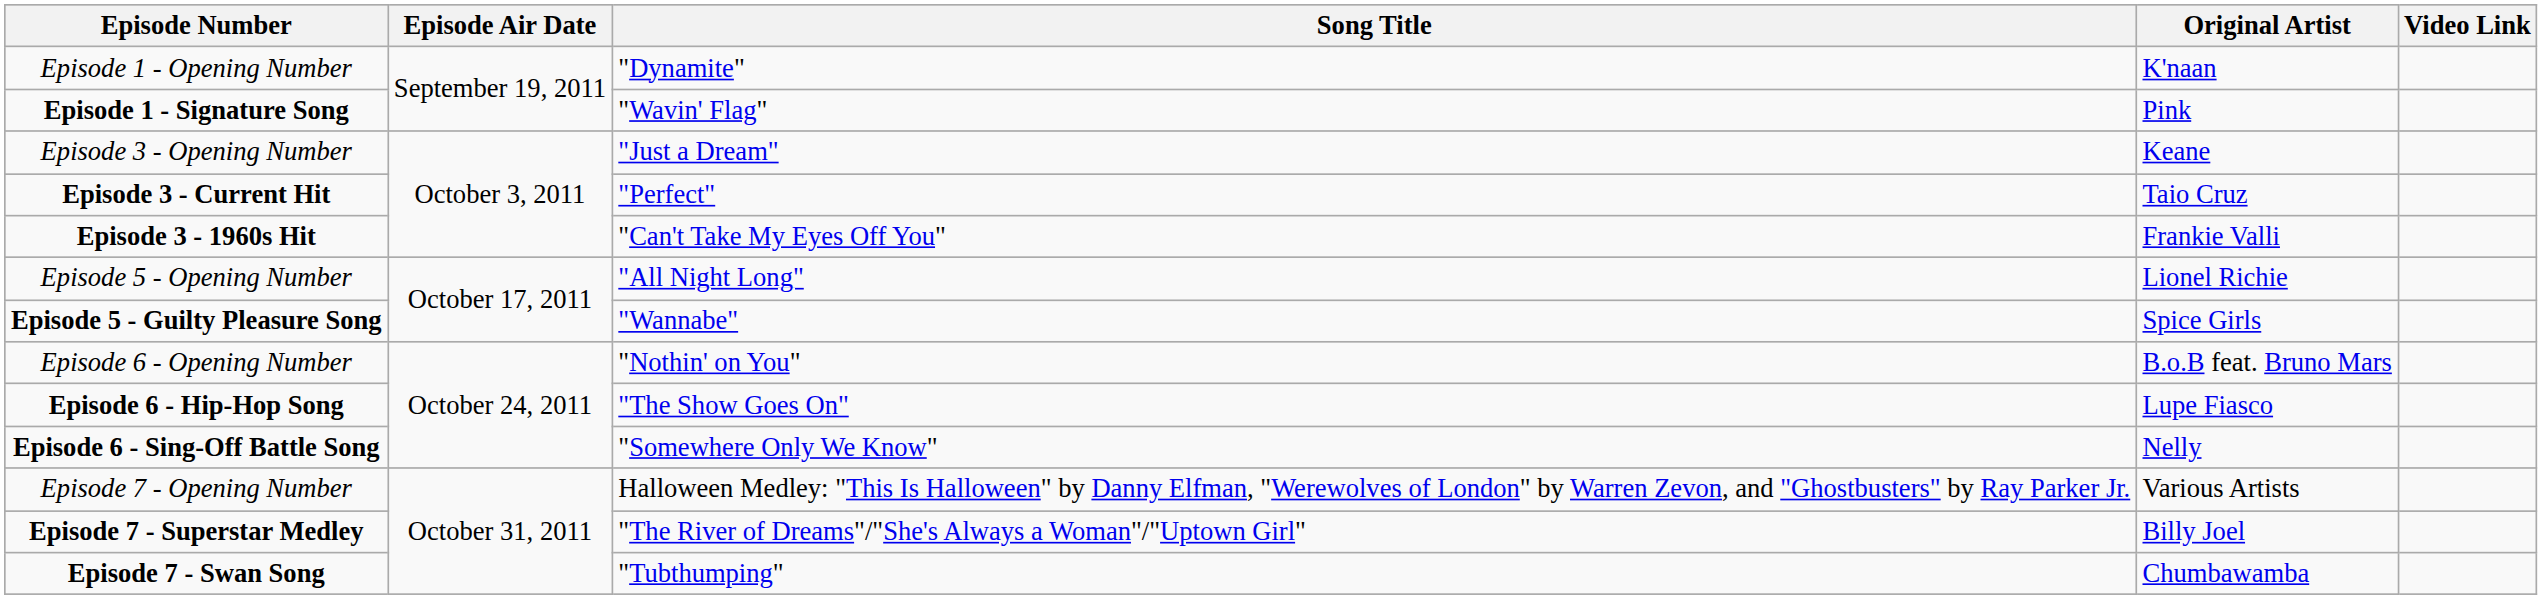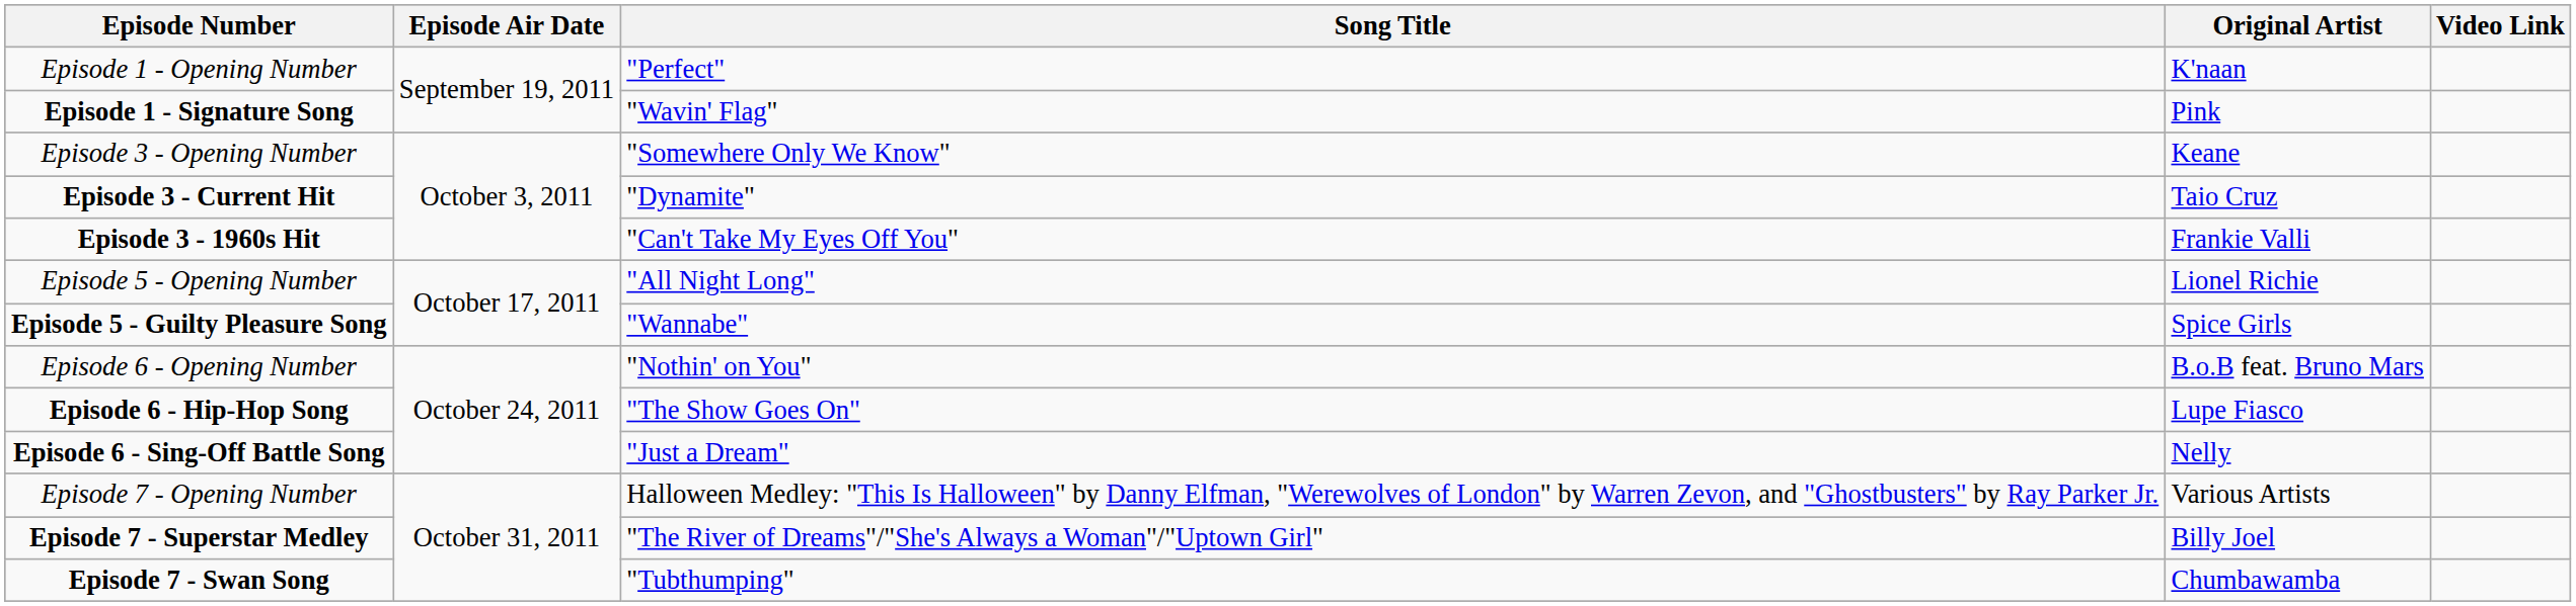 <table class="wikitable sortable">
 <tr>
 <th>Episode Number</th>
 <th>Episode Air Date</th>
 <th>Song Title</th>
 <th>Original Artist</th>
 <th>Video Link</th>
 </tr>
 <tr>
 <td align="center"><em>Episode 1 - Opening Number</em></td>
 <td rowspan="2" align="center">September 19, 2011</td>
-<td><div>"<a href='#'>Dynamite</a>"</div></td>
+<td><div><a href='#'>"Perfect"</a></div></td>
 <td><div><a href='#'>K'naan</a></div></td>
 <td><div></div></td>
 </tr>
 <tr>
 <td align="center"><strong>Episode 1 - Signature Song</strong></td>
 <td><div>"<a href='#'>Wavin' Flag</a>"</div></td>
 <td><div><a href='#'>Pink</a></div></td>
 <td><div></div></td>
 </tr>
 <tr>
 <td align="center"><em>Episode 3 - Opening Number</em></td>
 <td rowspan="3" align="center">October 3, 2011</td>
-<td><div><a href='#'>"Just a Dream"</a></div></td>
+<td><div>"<a href='#'>Somewhere Only We Know</a>"</div></td>
 <td><div><a href='#'>Keane</a></div></td>
 <td><div></div></td>
 </tr>
 <tr>
 <td align="center"><strong>Episode 3 - Current Hit</strong></td>
-<td><div><a href='#'>"Perfect"</a></div></td>
+<td><div>"<a href='#'>Dynamite</a>"</div></td>
 <td><div><a href='#'>Taio Cruz</a></div></td>
 <td><div></div></td>
 </tr>
 <tr>
 <td align="center"><strong>Episode 3 - 1960s Hit</strong></td>
 <td><div>"<a href='#'>Can't Take My Eyes Off You</a>"</div></td>
 <td><div><a href='#'>Frankie Valli</a></div></td>
 <td><div></div></td>
 </tr>
 <tr>
 <td align="center"><em>Episode 5 - Opening Number</em></td>
 <td rowspan="2" align="center">October 17, 2011</td>
 <td><div><a href='#'>"All Night Long"</a></div></td>
 <td><div><a href='#'>Lionel Richie</a></div></td>
 <td><div></div></td>
 </tr>
 <tr>
 <td align="center"><strong>Episode 5 - Guilty Pleasure Song</strong></td>
 <td><div><a href='#'>"Wannabe"</a></div></td>
 <td><div><a href='#'>Spice Girls</a></div></td>
 <td><div></div></td>
 </tr>
 <tr>
 <td align="center"><em>Episode 6 - Opening Number</em></td>
 <td rowspan="3" align="center">October 24, 2011</td>
 <td><div>"<a href='#'>Nothin' on You</a>"</div></td>
 <td><div><a href='#'>B.o.B</a> feat. <a href='#'>Bruno Mars</a></div></td>
 <td><div></div></td>
 </tr>
 <tr>
 <td align="center"><strong>Episode 6 - Hip-Hop Song</strong></td>
 <td><div><a href='#'>"The Show Goes On"</a></div></td>
 <td><div><a href='#'>Lupe Fiasco</a></div></td>
 <td><div></div></td>
 </tr>
 <tr>
 <td align="center"><strong>Episode 6 - Sing-Off Battle Song</strong></td>
-<td><div>"<a href='#'>Somewhere Only We Know</a>"</div></td>
+<td><div><a href='#'>"Just a Dream"</a></div></td>
 <td><div><a href='#'>Nelly</a></div></td>
 <td><div></div></td>
 </tr>
 <tr>
 <td align="center"><em>Episode 7 - Opening Number</em></td>
 <td rowspan="3" align="center">October 31, 2011</td>
 <td><div>Halloween Medley: "<a href='#'>This Is Halloween</a>" by <a href='#'>Danny Elfman</a>, "<a href='#'>Werewolves of London</a>" by <a href='#'>Warren Zevon</a>, and <a href='#'>"Ghostbusters"</a> by <a href='#'>Ray Parker Jr.</a></div></td>
 <td><div>Various Artists</div></td>
 <td><div></div></td>
 </tr>
 <tr>
 <td align="center"><strong>Episode 7 - Superstar Medley</strong></td>
 <td><div>"<a href='#'>The River of Dreams</a>"/"<a href='#'>She's Always a Woman</a>"/"<a href='#'>Uptown Girl</a>"</div></td>
 <td><div><a href='#'>Billy Joel</a></div></td>
 <td><div></div></td>
 </tr>
 <tr>
 <td align="center"><strong>Episode 7 - Swan Song</strong></td>
 <td><div>"<a href='#'>Tubthumping</a>"</div></td>
 <td><div><a href='#'>Chumbawamba</a></div></td>
 <td><div></div></td>
 </tr>
 </table>
